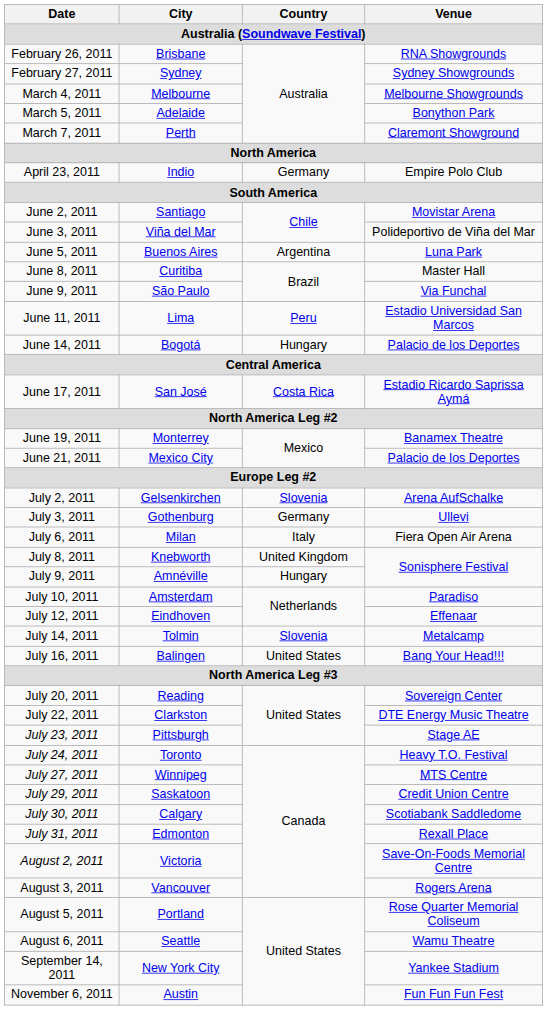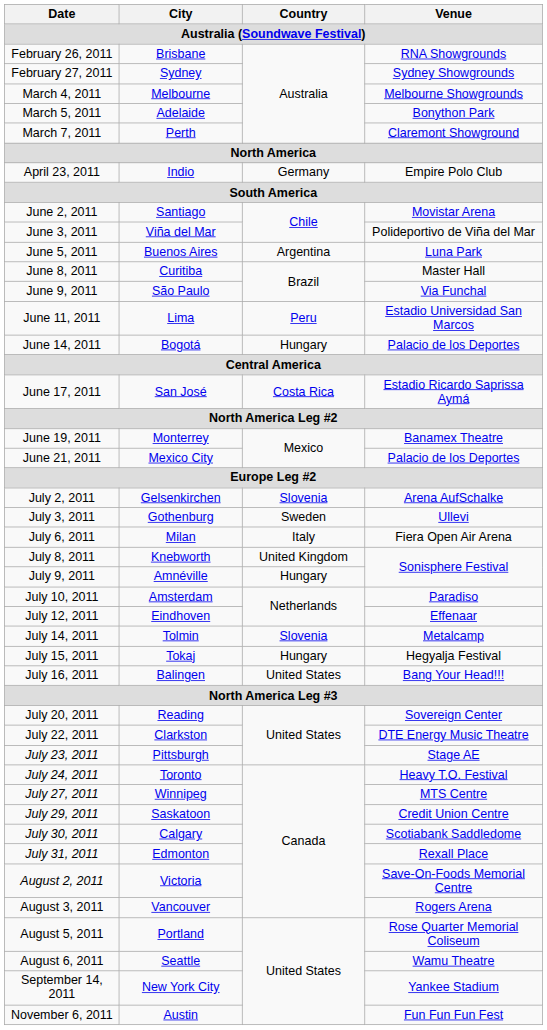 <table class="wikitable" style="text-align:center;">
 <tr>
 <th style="width:140px;">Date</th>
 <th style="width:150px;">City</th>
 <th style="width:150px;">Country</th>
 <th style="width:220px;">Venue</th>
 </tr>
 <tr bgcolor="#DDDDDD">
 <td colspan=4><strong>Australia (<a href='#'>Soundwave Festival</a>)</strong></td>
 </tr>
 <tr>
 <td>February 26, 2011</td>
 <td><a href='#'>Brisbane</a></td>
 <td rowspan="5">Australia</td>
 <td><a href='#'>RNA Showgrounds</a></td>
 </tr>
 <tr>
 <td>February 27, 2011</td>
 <td><a href='#'>Sydney</a></td>
 <td><a href='#'>Sydney Showgrounds</a></td>
 </tr>
 <tr>
 <td>March 4, 2011</td>
 <td><a href='#'>Melbourne</a></td>
 <td><a href='#'>Melbourne Showgrounds</a></td>
 </tr>
 <tr>
 <td>March 5, 2011</td>
 <td><a href='#'>Adelaide</a></td>
 <td><a href='#'>Bonython Park</a></td>
 </tr>
 <tr>
 <td>March 7, 2011</td>
 <td><a href='#'>Perth</a></td>
 <td><a href='#'>Claremont Showground</a></td>
 </tr>
 <tr bgcolor="#DDDDDD">
 <td colspan=4><strong>North America</strong></td>
 </tr>
 <tr>
 <td>April 23, 2011</td>
 <td><a href='#'>Indio</a></td>
 <td>Germany</td>
 <td>Empire Polo Club</td>
 </tr>
 <tr bgcolor="#DDDDDD">
 <td colspan=4><strong>South America</strong></td>
 </tr>
 <tr>
 <td>June 2, 2011</td>
 <td><a href='#'>Santiago</a></td>
 <td rowspan="2"><a href='#'>Chile</a></td>
 <td><a href='#'>Movistar Arena</a></td>
 </tr>
 <tr>
 <td>June 3, 2011</td>
 <td><a href='#'>Viña del Mar</a></td>
 <td>Polideportivo de Viña del Mar</td>
 </tr>
 <tr>
 <td>June 5, 2011</td>
 <td><a href='#'>Buenos Aires</a></td>
 <td>Argentina</td>
 <td><a href='#'>Luna Park</a></td>
 </tr>
 <tr>
 <td>June 8, 2011</td>
 <td><a href='#'>Curitiba</a></td>
 <td rowspan="2">Brazil</td>
 <td>Master Hall</td>
 </tr>
 <tr>
 <td>June 9, 2011</td>
 <td><a href='#'>São Paulo</a></td>
 <td><a href='#'>Via Funchal</a></td>
 </tr>
 <tr>
 <td>June 11, 2011</td>
 <td><a href='#'>Lima</a></td>
 <td><a href='#'>Peru</a></td>
 <td><a href='#'>Estadio Universidad San Marcos</a></td>
 </tr>
 <tr>
 <td>June 14, 2011</td>
 <td><a href='#'>Bogotá</a></td>
 <td>Hungary</td>
 <td><a href='#'>Palacio de los Deportes</a></td>
 </tr>
 <tr bgcolor="#DDDDDD">
 <td colspan=4><strong>Central America</strong></td>
 </tr>
 <tr>
 <td>June 17, 2011</td>
 <td><a href='#'>San José</a></td>
 <td><a href='#'>Costa Rica</a></td>
 <td><a href='#'>Estadio Ricardo Saprissa Aymá</a></td>
 </tr>
 <tr bgcolor="#DDDDDD">
 <td colspan=4><strong>North America Leg #2</strong></td>
 </tr>
 <tr>
 <td>June 19, 2011</td>
 <td><a href='#'>Monterrey</a></td>
 <td rowspan="2">Mexico</td>
 <td><a href='#'>Banamex Theatre</a></td>
 </tr>
 <tr>
 <td>June 21, 2011</td>
 <td><a href='#'>Mexico City</a></td>
 <td><a href='#'>Palacio de los Deportes</a></td>
 </tr>
 <tr bgcolor="#DDDDDD">
 <td colspan=4><strong>Europe Leg #2</strong></td>
 </tr>
 <tr>
 <td>July 2, 2011</td>
 <td><a href='#'>Gelsenkirchen</a></td>
 <td><a href='#'>Slovenia</a></td>
 <td><a href='#'>Arena AufSchalke</a></td>
 </tr>
 <tr>
 <td>July 3, 2011</td>
 <td><a href='#'>Gothenburg</a></td>
-<td>Germany</td>
+<td>Sweden</td>
 <td><a href='#'>Ullevi</a></td>
 </tr>
 <tr>
 <td>July 6, 2011</td>
 <td><a href='#'>Milan</a></td>
 <td>Italy</td>
 <td>Fiera Open Air Arena</td>
 </tr>
 <tr>
 <td>July 8, 2011</td>
 <td><a href='#'>Knebworth</a></td>
 <td>United Kingdom</td>
 <td rowspan="2"><a href='#'>Sonisphere Festival</a></td>
 </tr>
 <tr>
 <td>July 9, 2011</td>
 <td><a href='#'>Amnéville</a></td>
 <td>Hungary</td>
 </tr>
 <tr>
 <td>July 10, 2011</td>
 <td><a href='#'>Amsterdam</a></td>
 <td rowspan="2">Netherlands</td>
 <td><a href='#'>Paradiso</a></td>
 </tr>
 <tr>
 <td>July 12, 2011</td>
 <td><a href='#'>Eindhoven</a></td>
 <td><a href='#'>Effenaar</a></td>
 </tr>
 <tr>
 <td>July 14, 2011</td>
 <td><a href='#'>Tolmin</a></td>
 <td><a href='#'>Slovenia</a></td>
 <td><a href='#'>Metalcamp</a></td>
+</tr>
+<tr>
+<td>July 15, 2011</td>
+<td><a href='#'>Tokaj</a></td>
+<td>Hungary</td>
+<td>Hegyalja Festival</td>
 </tr>
 <tr>
 <td>July 16, 2011</td>
 <td><a href='#'>Balingen</a></td>
 <td>United States</td>
 <td><a href='#'>Bang Your Head!!!</a></td>
 </tr>
 <tr bgcolor="#DDDDDD">
 <td colspan=4><strong>North America Leg #3</strong></td>
 </tr>
 <tr>
 <td>July 20, 2011</td>
 <td><a href='#'>Reading</a></td>
 <td rowspan="3">United States</td>
 <td><a href='#'>Sovereign Center</a></td>
 </tr>
 <tr>
 <td>July 22, 2011</td>
 <td><a href='#'>Clarkston</a></td>
 <td><a href='#'>DTE Energy Music Theatre</a></td>
 </tr>
 <tr>
 <td><em>July 23, 2011</em></td>
 <td><a href='#'>Pittsburgh</a></td>
 <td><a href='#'>Stage AE</a></td>
 </tr>
 <tr>
 <td><em>July 24, 2011</em></td>
 <td><a href='#'>Toronto</a></td>
 <td rowspan="7">Canada</td>
 <td><a href='#'>Heavy T.O. Festival</a></td>
 </tr>
 <tr>
 <td><em>July 27, 2011</em></td>
 <td><a href='#'>Winnipeg</a></td>
 <td><a href='#'>MTS Centre</a></td>
 </tr>
 <tr>
 <td><em>July 29, 2011</em></td>
 <td><a href='#'>Saskatoon</a></td>
 <td><a href='#'>Credit Union Centre</a></td>
 </tr>
 <tr>
 <td><em>July 30, 2011</em></td>
 <td><a href='#'>Calgary</a></td>
 <td><a href='#'>Scotiabank Saddledome</a></td>
 </tr>
 <tr>
 <td><em>July 31, 2011</em></td>
 <td><a href='#'>Edmonton</a></td>
 <td><a href='#'>Rexall Place</a></td>
 </tr>
 <tr>
 <td><em>August 2, 2011</em></td>
 <td><a href='#'>Victoria</a></td>
 <td><a href='#'>Save-On-Foods Memorial Centre</a></td>
 </tr>
 <tr>
 <td>August 3, 2011</td>
 <td><a href='#'>Vancouver</a></td>
 <td><a href='#'>Rogers Arena</a></td>
 </tr>
 <tr>
 <td>August 5, 2011</td>
 <td><a href='#'>Portland</a></td>
 <td rowspan="4">United States</td>
 <td><a href='#'>Rose Quarter Memorial Coliseum</a></td>
 </tr>
 <tr>
 <td>August 6, 2011</td>
 <td><a href='#'>Seattle</a></td>
 <td><a href='#'>Wamu Theatre</a></td>
 </tr>
 <tr>
 <td>September 14, 2011</td>
 <td><a href='#'>New York City</a></td>
 <td><a href='#'>Yankee Stadium</a></td>
 </tr>
 <tr>
 <td>November 6, 2011</td>
 <td><a href='#'>Austin</a></td>
 <td><a href='#'>Fun Fun Fun Fest</a></td>
 </tr>
 </table>
